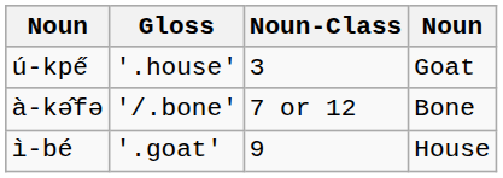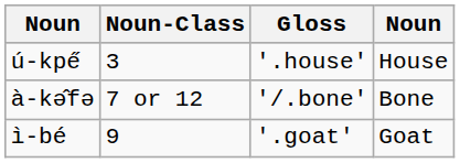 <table class="wikitable">
 <tr>
 <th>Noun</th>
+<th>Noun-Class</th>
 <th>Gloss</th>
-<th>Noun-Class</th>
 <th>Noun</th>
 </tr>
 <tr>
 <td>ú-kpe̋</td>
+<td>3</td>
 <td>'.house'</td>
-<td>3</td>
-<td>Goat</td>
+<td>House</td>
 </tr>
 <tr>
 <td>à-kə̂fə</td>
+<td>7 or 12</td>
 <td>'/.bone'</td>
-<td>7 or 12</td>
 <td>Bone</td>
 </tr>
 <tr>
 <td>ì-bé</td>
+<td>9</td>
 <td>'.goat'</td>
-<td>9</td>
-<td>House</td>
+<td>Goat</td>
 </tr>
 </table>
